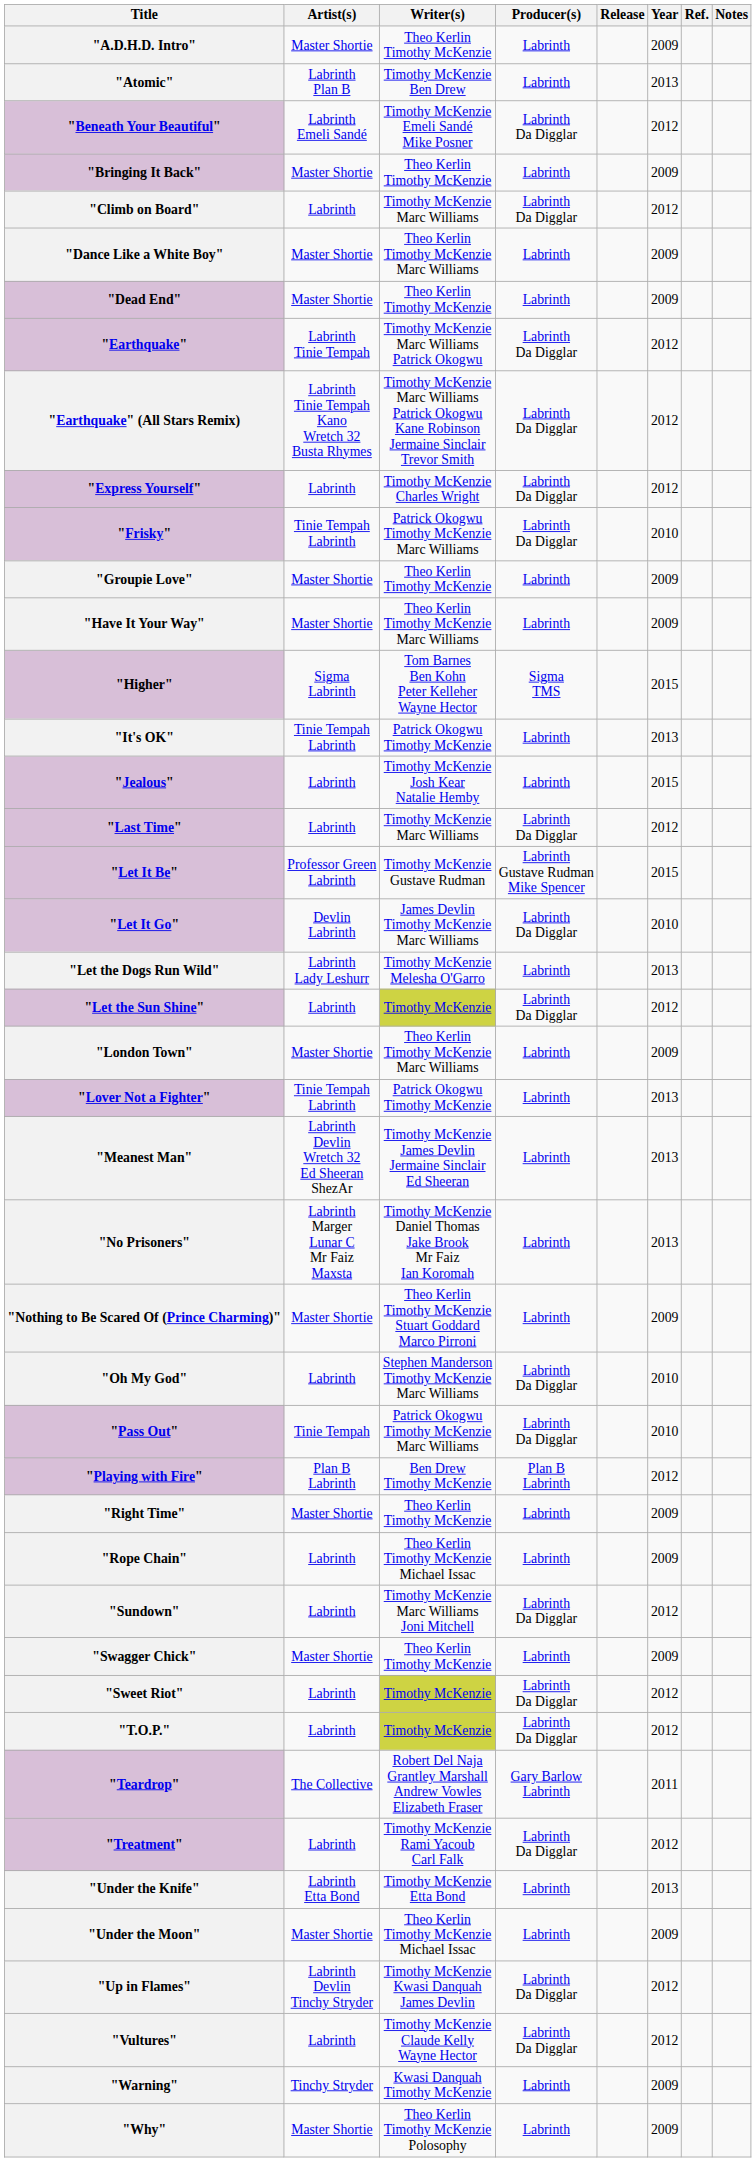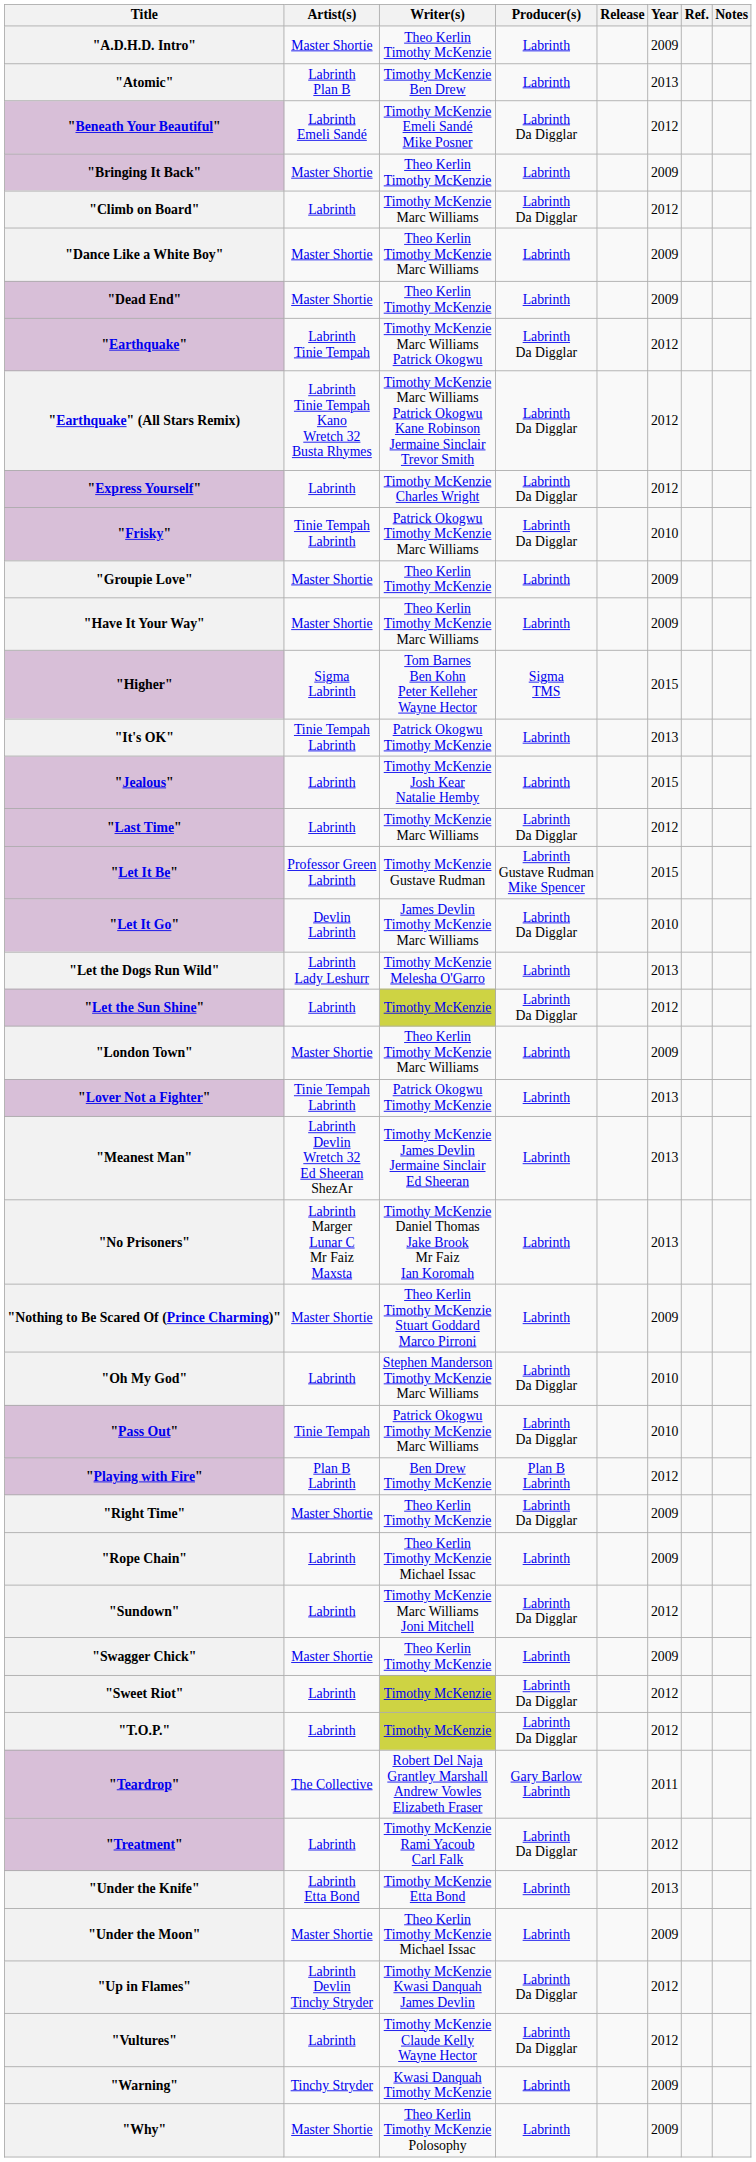 <table class="wikitable sortable plainrowheaders" style="text-align:center;font-size:100%;">
 <tr>
 <th scope="col">Title</th>
 <th scope="col">Artist(s)</th>
 <th scope="col">Writer(s)</th>
 <th scope="col">Producer(s)</th>
 <th scope="col">Release</th>
 <th scope="col">Year</th>
 <th scope="col" class="unsortable">Ref.</th>
 <th scope="col" class="unsortable">Notes</th>
 </tr>
 <tr>
 <th scope="row">"A.D.H.D. Intro"</th>
 <td><a href='#'>Master Shortie</a></td>
 <td><a href='#'>Theo Kerlin</a><br><a href='#'>Timothy McKenzie</a></td>
 <td><a href='#'>Labrinth</a></td>
 <td></td>
 <td>2009</td>
 <td></td>
 <td></td>
 </tr>
 <tr>
 <th scope="row">"Atomic"</th>
 <td><a href='#'>Labrinth</a><br><a href='#'>Plan B</a></td>
 <td><a href='#'>Timothy McKenzie</a><br><a href='#'>Ben Drew</a></td>
 <td><a href='#'>Labrinth</a></td>
 <td></td>
 <td>2013</td>
 <td></td>
 <td></td>
 </tr>
 <tr>
 <th scope="row" style="background-color:#D8BFD8">"<a href='#'>Beneath Your Beautiful</a>" </th>
 <td><a href='#'>Labrinth</a><br><a href='#'>Emeli Sandé</a></td>
 <td><a href='#'>Timothy McKenzie</a><br><a href='#'>Emeli Sandé</a><br><a href='#'>Mike Posner</a></td>
 <td><a href='#'>Labrinth</a><br>Da Digglar</td>
 <td></td>
 <td>2012</td>
 <td></td>
 <td></td>
 </tr>
 <tr>
 <th scope="row" style="background-color:#D8BFD8">"Bringing It Back" </th>
 <td><a href='#'>Master Shortie</a></td>
 <td><a href='#'>Theo Kerlin</a><br><a href='#'>Timothy McKenzie</a></td>
 <td><a href='#'>Labrinth</a></td>
 <td></td>
 <td>2009</td>
 <td></td>
 <td></td>
 </tr>
 <tr>
 <th scope="row">"Climb on Board"</th>
 <td><a href='#'>Labrinth</a></td>
 <td><a href='#'>Timothy McKenzie</a><br>Marc Williams</td>
 <td><a href='#'>Labrinth</a><br>Da Digglar</td>
 <td></td>
 <td>2012</td>
 <td></td>
 <td></td>
 </tr>
 <tr>
 <th scope="row">"Dance Like a White Boy"</th>
 <td><a href='#'>Master Shortie</a></td>
 <td><a href='#'>Theo Kerlin</a><br><a href='#'>Timothy McKenzie</a><br>Marc Williams</td>
 <td><a href='#'>Labrinth</a></td>
 <td></td>
 <td>2009</td>
 <td></td>
 <td></td>
 </tr>
 <tr>
 <th scope="row" style="background-color:#D8BFD8">"Dead End" </th>
 <td><a href='#'>Master Shortie</a></td>
 <td><a href='#'>Theo Kerlin</a><br><a href='#'>Timothy McKenzie</a></td>
 <td><a href='#'>Labrinth</a></td>
 <td></td>
 <td>2009</td>
 <td></td>
 <td></td>
 </tr>
 <tr>
 <th scope="row" style="background-color:#D8BFD8">"<a href='#'>Earthquake</a>" </th>
 <td><a href='#'>Labrinth</a><br><a href='#'>Tinie Tempah</a></td>
 <td><a href='#'>Timothy McKenzie</a><br>Marc Williams<br><a href='#'>Patrick Okogwu</a></td>
 <td><a href='#'>Labrinth</a><br>Da Digglar</td>
 <td></td>
 <td>2012</td>
 <td></td>
 <td></td>
 </tr>
 <tr>
 <th scope="row">"<a href='#'>Earthquake</a>" (All Stars Remix)</th>
 <td><a href='#'>Labrinth</a><br><a href='#'>Tinie Tempah</a><br><a href='#'>Kano</a><br><a href='#'>Wretch 32</a><br><a href='#'>Busta Rhymes</a></td>
 <td><a href='#'>Timothy McKenzie</a><br>Marc Williams<br><a href='#'>Patrick Okogwu</a><br><a href='#'>Kane Robinson</a><br><a href='#'>Jermaine Sinclair</a><br><a href='#'>Trevor Smith</a></td>
 <td><a href='#'>Labrinth</a><br>Da Digglar</td>
 <td></td>
 <td>2012</td>
 <td></td>
 <td></td>
 </tr>
 <tr>
 <th scope="row" style="background-color:#D8BFD8">"<a href='#'>Express Yourself</a>" </th>
 <td><a href='#'>Labrinth</a></td>
 <td><a href='#'>Timothy McKenzie</a><br><a href='#'>Charles Wright</a></td>
 <td><a href='#'>Labrinth</a><br>Da Digglar</td>
 <td></td>
 <td>2012</td>
 <td></td>
 <td></td>
 </tr>
 <tr>
 <th scope="row" style="background-color:#D8BFD8">"<a href='#'>Frisky</a>" </th>
 <td><a href='#'>Tinie Tempah</a><br><a href='#'>Labrinth</a></td>
 <td><a href='#'>Patrick Okogwu</a><br><a href='#'>Timothy McKenzie</a><br>Marc Williams</td>
 <td><a href='#'>Labrinth</a><br>Da Digglar</td>
 <td></td>
 <td>2010</td>
 <td></td>
 <td></td>
 </tr>
 <tr>
 <th scope="row">"Groupie Love"</th>
 <td><a href='#'>Master Shortie</a></td>
 <td><a href='#'>Theo Kerlin</a><br><a href='#'>Timothy McKenzie</a></td>
 <td><a href='#'>Labrinth</a></td>
 <td></td>
 <td>2009</td>
 <td></td>
 <td></td>
 </tr>
 <tr>
 <th scope="row">"Have It Your Way"</th>
 <td><a href='#'>Master Shortie</a></td>
 <td><a href='#'>Theo Kerlin</a><br><a href='#'>Timothy McKenzie</a><br>Marc Williams</td>
 <td><a href='#'>Labrinth</a></td>
 <td></td>
 <td>2009</td>
 <td></td>
 <td></td>
 </tr>
 <tr>
 <th scope="row" style="background-color:#D8BFD8">"Higher" </th>
 <td><a href='#'>Sigma</a><br><a href='#'>Labrinth</a></td>
 <td><a href='#'>Tom Barnes<br>Ben Kohn<br>Peter Kelleher</a><br><a href='#'>Wayne Hector</a></td>
 <td><a href='#'>Sigma</a><br><a href='#'>TMS</a></td>
 <td></td>
 <td>2015</td>
 <td></td>
 <td></td>
 </tr>
 <tr>
 <th scope="row">"It's OK"</th>
 <td><a href='#'>Tinie Tempah</a><br><a href='#'>Labrinth</a></td>
 <td><a href='#'>Patrick Okogwu</a><br><a href='#'>Timothy McKenzie</a></td>
 <td><a href='#'>Labrinth</a></td>
 <td></td>
 <td>2013</td>
 <td></td>
 <td></td>
 </tr>
 <tr>
 <th scope="row" style="background-color:#D8BFD8">"<a href='#'>Jealous</a>" </th>
 <td><a href='#'>Labrinth</a></td>
 <td><a href='#'>Timothy McKenzie</a><br><a href='#'>Josh Kear</a><br><a href='#'>Natalie Hemby</a></td>
 <td><a href='#'>Labrinth</a></td>
 <td></td>
 <td>2015</td>
 <td></td>
 <td></td>
 </tr>
 <tr>
 <th scope="row" style="background-color:#D8BFD8">"<a href='#'>Last Time</a>" </th>
 <td><a href='#'>Labrinth</a></td>
 <td><a href='#'>Timothy McKenzie</a><br>Marc Williams</td>
 <td><a href='#'>Labrinth</a><br>Da Digglar</td>
 <td></td>
 <td>2012</td>
 <td></td>
 <td></td>
 </tr>
 <tr>
 <th scope="row" style="background-color:#D8BFD8">"<a href='#'>Let It Be</a>" </th>
 <td><a href='#'>Professor Green</a><br><a href='#'>Labrinth</a></td>
 <td><a href='#'>Timothy McKenzie</a><br>Gustave Rudman</td>
 <td><a href='#'>Labrinth</a><br>Gustave Rudman<br><a href='#'>Mike Spencer</a></td>
 <td></td>
 <td>2015</td>
 <td></td>
 <td></td>
 </tr>
 <tr>
 <th scope="row" style="background-color:#D8BFD8">"<a href='#'>Let It Go</a>" </th>
 <td><a href='#'>Devlin</a><br><a href='#'>Labrinth</a></td>
 <td><a href='#'>James Devlin</a><br><a href='#'>Timothy McKenzie</a><br>Marc Williams</td>
 <td><a href='#'>Labrinth</a><br>Da Digglar</td>
 <td></td>
 <td>2010</td>
 <td></td>
 <td></td>
 </tr>
 <tr>
 <th scope="row">"Let the Dogs Run Wild"</th>
 <td><a href='#'>Labrinth</a><br><a href='#'>Lady Leshurr</a></td>
 <td><a href='#'>Timothy McKenzie</a><br><a href='#'>Melesha O'Garro</a></td>
 <td><a href='#'>Labrinth</a></td>
 <td></td>
 <td>2013</td>
 <td></td>
 <td></td>
 </tr>
 <tr>
 <th scope="row" style="background-color:#D8BFD8">"<a href='#'>Let the Sun Shine</a>" </th>
 <td><a href='#'>Labrinth</a></td>
 <td style="background-color:#CED343"><a href='#'>Timothy McKenzie</a> </td>
 <td><a href='#'>Labrinth</a><br>Da Digglar</td>
 <td></td>
 <td>2012</td>
 <td></td>
 <td></td>
 </tr>
 <tr>
 <th scope="row">"London Town"</th>
 <td><a href='#'>Master Shortie</a></td>
 <td><a href='#'>Theo Kerlin</a><br><a href='#'>Timothy McKenzie</a><br>Marc Williams</td>
 <td><a href='#'>Labrinth</a></td>
 <td></td>
 <td>2009</td>
 <td></td>
 <td></td>
 </tr>
 <tr>
 <th scope="row" style="background-color:#D8BFD8">"<a href='#'>Lover Not a Fighter</a>" </th>
 <td><a href='#'>Tinie Tempah</a><br><a href='#'>Labrinth</a></td>
 <td><a href='#'>Patrick Okogwu</a><br><a href='#'>Timothy McKenzie</a></td>
 <td><a href='#'>Labrinth</a></td>
 <td></td>
 <td>2013</td>
 <td></td>
 <td></td>
 </tr>
 <tr>
 <th scope="row">"Meanest Man"</th>
 <td><a href='#'>Labrinth</a><br><a href='#'>Devlin</a><br><a href='#'>Wretch 32</a><br><a href='#'>Ed Sheeran</a><br>ShezAr</td>
 <td><a href='#'>Timothy McKenzie</a><br><a href='#'>James Devlin</a><br><a href='#'>Jermaine Sinclair</a><br><a href='#'>Ed Sheeran</a></td>
 <td><a href='#'>Labrinth</a></td>
 <td></td>
 <td>2013</td>
 <td></td>
 <td></td>
 </tr>
 <tr>
 <th scope="row">"No Prisoners"</th>
 <td><a href='#'>Labrinth</a><br>Marger<br><a href='#'>Lunar C</a><br>Mr Faiz<br><a href='#'>Maxsta</a></td>
 <td><a href='#'>Timothy McKenzie</a><br>Daniel Thomas<br><a href='#'>Jake Brook</a><br>Mr Faiz<br><a href='#'>Ian Koromah</a></td>
 <td><a href='#'>Labrinth</a></td>
 <td></td>
 <td>2013</td>
 <td></td>
 <td></td>
 </tr>
 <tr>
 <th scope="row">"Nothing to Be Scared Of (<a href='#'>Prince Charming</a>)"</th>
 <td><a href='#'>Master Shortie</a></td>
 <td><a href='#'>Theo Kerlin</a><br><a href='#'>Timothy McKenzie</a><br><a href='#'>Stuart Goddard</a><br><a href='#'>Marco Pirroni</a></td>
 <td><a href='#'>Labrinth</a></td>
 <td></td>
 <td>2009</td>
 <td></td>
 <td></td>
 </tr>
 <tr>
 <th scope="row">"Oh My God"</th>
 <td><a href='#'>Labrinth</a></td>
 <td><a href='#'>Stephen Manderson</a><br><a href='#'>Timothy McKenzie</a><br>Marc Williams</td>
 <td><a href='#'>Labrinth</a><br>Da Digglar</td>
 <td></td>
 <td>2010</td>
 <td></td>
 <td></td>
 </tr>
 <tr>
 <th scope="row" style="background-color:#D8BFD8">"<a href='#'>Pass Out</a>" </th>
 <td><a href='#'>Tinie Tempah</a></td>
 <td><a href='#'>Patrick Okogwu</a><br><a href='#'>Timothy McKenzie</a><br>Marc Williams</td>
 <td><a href='#'>Labrinth</a><br>Da Digglar</td>
 <td></td>
 <td>2010</td>
 <td></td>
 <td></td>
 </tr>
 <tr>
 <th scope="row" style="background-color:#D8BFD8">"<a href='#'>Playing with Fire</a>" </th>
 <td><a href='#'>Plan B</a><br><a href='#'>Labrinth</a></td>
 <td><a href='#'>Ben Drew</a><br><a href='#'>Timothy McKenzie</a></td>
 <td><a href='#'>Plan B</a><br><a href='#'>Labrinth</a></td>
 <td></td>
 <td>2012</td>
 <td></td>
 <td></td>
 </tr>
 <tr>
 <th scope="row">"Right Time"</th>
 <td><a href='#'>Master Shortie</a></td>
 <td><a href='#'>Theo Kerlin</a><br><a href='#'>Timothy McKenzie</a></td>
-<td><a href='#'>Labrinth</a></td>
+<td><a href='#'>Labrinth</a><br>Da Digglar</td>
 <td></td>
 <td>2009</td>
 <td></td>
 <td></td>
 </tr>
 <tr>
 <th scope="row">"Rope Chain"</th>
 <td><a href='#'>Labrinth</a></td>
 <td><a href='#'>Theo Kerlin</a><br><a href='#'>Timothy McKenzie</a><br>Michael Issac</td>
 <td><a href='#'>Labrinth</a></td>
 <td></td>
 <td>2009</td>
 <td></td>
 <td></td>
 </tr>
 <tr>
 <th scope="row">"Sundown"</th>
 <td><a href='#'>Labrinth</a></td>
 <td><a href='#'>Timothy McKenzie</a><br>Marc Williams<br><a href='#'>Joni Mitchell</a></td>
 <td><a href='#'>Labrinth</a><br>Da Digglar</td>
 <td></td>
 <td>2012</td>
 <td></td>
 <td></td>
 </tr>
 <tr>
 <th scope="row">"Swagger Chick"</th>
 <td><a href='#'>Master Shortie</a></td>
 <td><a href='#'>Theo Kerlin</a><br><a href='#'>Timothy McKenzie</a></td>
 <td><a href='#'>Labrinth</a></td>
 <td></td>
 <td>2009</td>
 <td></td>
 <td></td>
 </tr>
 <tr>
 <th scope="row">"Sweet Riot"</th>
 <td><a href='#'>Labrinth</a></td>
 <td style="background-color:#CED343"><a href='#'>Timothy McKenzie</a> </td>
 <td><a href='#'>Labrinth</a><br>Da Digglar</td>
 <td></td>
 <td>2012</td>
 <td></td>
 <td></td>
 </tr>
 <tr>
 <th scope="row">"T.O.P."</th>
 <td><a href='#'>Labrinth</a></td>
 <td style="background-color:#CED343"><a href='#'>Timothy McKenzie</a> </td>
 <td><a href='#'>Labrinth</a><br>Da Digglar</td>
 <td></td>
 <td>2012</td>
 <td></td>
 <td></td>
 </tr>
 <tr>
 <th scope="row" style="background-color:#D8BFD8">"<a href='#'>Teardrop</a>" </th>
 <td><a href='#'>The Collective</a></td>
 <td><a href='#'>Robert Del Naja</a><br><a href='#'>Grantley Marshall</a><br><a href='#'>Andrew Vowles</a><br><a href='#'>Elizabeth Fraser</a></td>
 <td><a href='#'>Gary Barlow</a><br><a href='#'>Labrinth</a></td>
 <td></td>
 <td>2011</td>
 <td></td>
 <td></td>
 </tr>
 <tr>
 <th scope="row" style="background-color:#D8BFD8">"<a href='#'>Treatment</a>" </th>
 <td><a href='#'>Labrinth</a></td>
 <td><a href='#'>Timothy McKenzie</a><br><a href='#'>Rami Yacoub</a><br><a href='#'>Carl Falk</a></td>
 <td><a href='#'>Labrinth</a><br>Da Digglar</td>
 <td></td>
 <td>2012</td>
 <td></td>
 <td></td>
 </tr>
 <tr>
 <th scope="row">"Under the Knife"</th>
 <td><a href='#'>Labrinth</a><br><a href='#'>Etta Bond</a></td>
 <td><a href='#'>Timothy McKenzie</a><br><a href='#'>Etta Bond</a></td>
 <td><a href='#'>Labrinth</a></td>
 <td></td>
 <td>2013</td>
 <td></td>
 <td></td>
 </tr>
 <tr>
 <th scope="row">"Under the Moon"</th>
 <td><a href='#'>Master Shortie</a></td>
 <td><a href='#'>Theo Kerlin</a><br><a href='#'>Timothy McKenzie</a><br>Michael Issac</td>
 <td><a href='#'>Labrinth</a></td>
 <td></td>
 <td>2009</td>
 <td></td>
 <td></td>
 </tr>
 <tr>
 <th scope="row">"Up in Flames"</th>
 <td><a href='#'>Labrinth</a><br><a href='#'>Devlin</a><br><a href='#'>Tinchy Stryder</a></td>
 <td><a href='#'>Timothy McKenzie</a><br><a href='#'>Kwasi Danquah</a><br><a href='#'>James Devlin</a></td>
 <td><a href='#'>Labrinth</a><br>Da Digglar</td>
 <td></td>
 <td>2012</td>
 <td></td>
 <td></td>
 </tr>
 <tr>
 <th scope="row">"Vultures"</th>
 <td><a href='#'>Labrinth</a></td>
 <td><a href='#'>Timothy McKenzie</a><br><a href='#'>Claude Kelly</a><br><a href='#'>Wayne Hector</a></td>
 <td><a href='#'>Labrinth</a><br>Da Digglar</td>
 <td></td>
 <td>2012</td>
 <td></td>
 <td></td>
 </tr>
 <tr>
 <th scope="row">"Warning"</th>
 <td><a href='#'>Tinchy Stryder</a></td>
 <td><a href='#'>Kwasi Danquah</a><br><a href='#'>Timothy McKenzie</a></td>
 <td><a href='#'>Labrinth</a></td>
 <td></td>
 <td>2009</td>
 <td></td>
 <td></td>
 </tr>
 <tr>
 <th scope="row">"Why"</th>
 <td><a href='#'>Master Shortie</a></td>
 <td><a href='#'>Theo Kerlin</a><br><a href='#'>Timothy McKenzie</a><br>Polosophy</td>
 <td><a href='#'>Labrinth</a></td>
 <td></td>
 <td>2009</td>
 <td></td>
 <td></td>
 </tr>
 </table>
